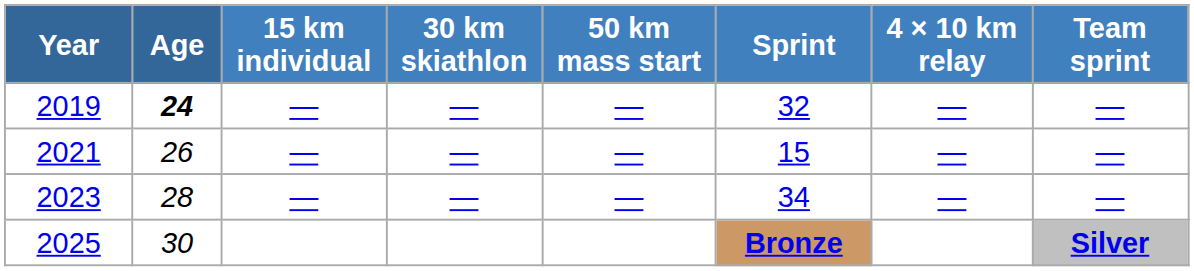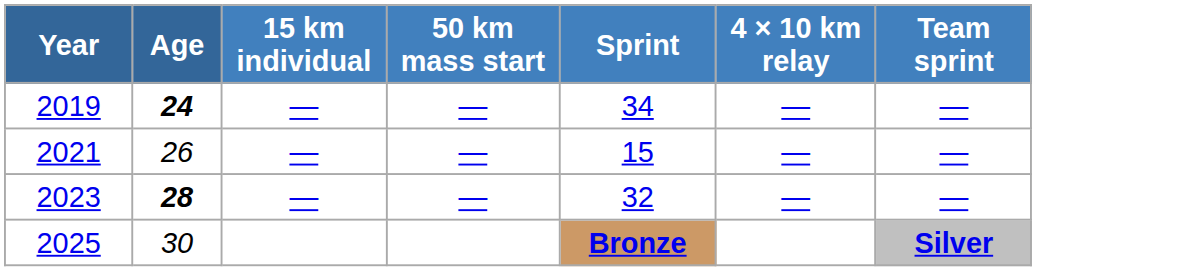 <table class="wikitable" style="font-size:95%; text-align:center; border:grey solid 1px; border-collapse:collapse; background:#ffffff;">
 <tr>
 <th style="background-color:#369; color:white; width:60px;"> Year </th>
 <th style="background-color:#369; color:white; width:40px;"> Age </th>
 <th style="background-color:#4180be; color:white; width:75px;"> 15 km <br> individual </th>
-<th style="background-color:#4180be; color:white; width:75px;"> 30 km <br> skiathlon </th>
 <th style="background-color:#4180be; color:white; width:75px;"> 50 km <br> mass start </th>
 <th style="background-color:#4180be; color:white; width:75px;"> Sprint </th>
 <th style="background-color:#4180be; color:white; width:75px;"> 4 × 10 km <br> relay </th>
 <th style="background-color:#4180be; color:white; width:75px;"> Team <br> sprint </th>
 </tr>
 <tr>
 <td><a href='#'>2019</a></td>
 <td><strong><em>24</em></strong></td>
 <td><a href='#'>—</a></td>
 <td><a href='#'>—</a></td>
-<td><a href='#'>—</a></td>
-<td><a href='#'>32</a></td>
+<td><a href='#'>34</a></td>
 <td><a href='#'>—</a></td>
 <td><a href='#'>—</a></td>
 </tr>
 <tr>
 <td><a href='#'>2021</a></td>
 <td><em>26</em></td>
 <td><a href='#'>—</a></td>
 <td><a href='#'>—</a></td>
-<td><a href='#'>—</a></td>
 <td><a href='#'>15</a></td>
 <td><a href='#'>—</a></td>
 <td><a href='#'>—</a></td>
 </tr>
 <tr>
 <td><a href='#'>2023</a></td>
-<td><em>28</em></td>
+<td><strong><em>28</em></strong></td>
 <td><a href='#'>—</a></td>
 <td><a href='#'>—</a></td>
-<td><a href='#'>—</a></td>
-<td><a href='#'>34</a></td>
+<td><a href='#'>32</a></td>
 <td><a href='#'>—</a></td>
 <td><a href='#'>—</a></td>
 </tr>
 <tr>
 <td><a href='#'>2025</a></td>
 <td><em>30</em></td>
 <td></td>
 <td></td>
-<td></td>
 <td style="background:#c96;"><a href='#'><strong>Bronze</strong></a></td>
 <td></td>
 <td style="background:silver;"><a href='#'><strong>Silver</strong></a></td>
 </tr>
 </table>
